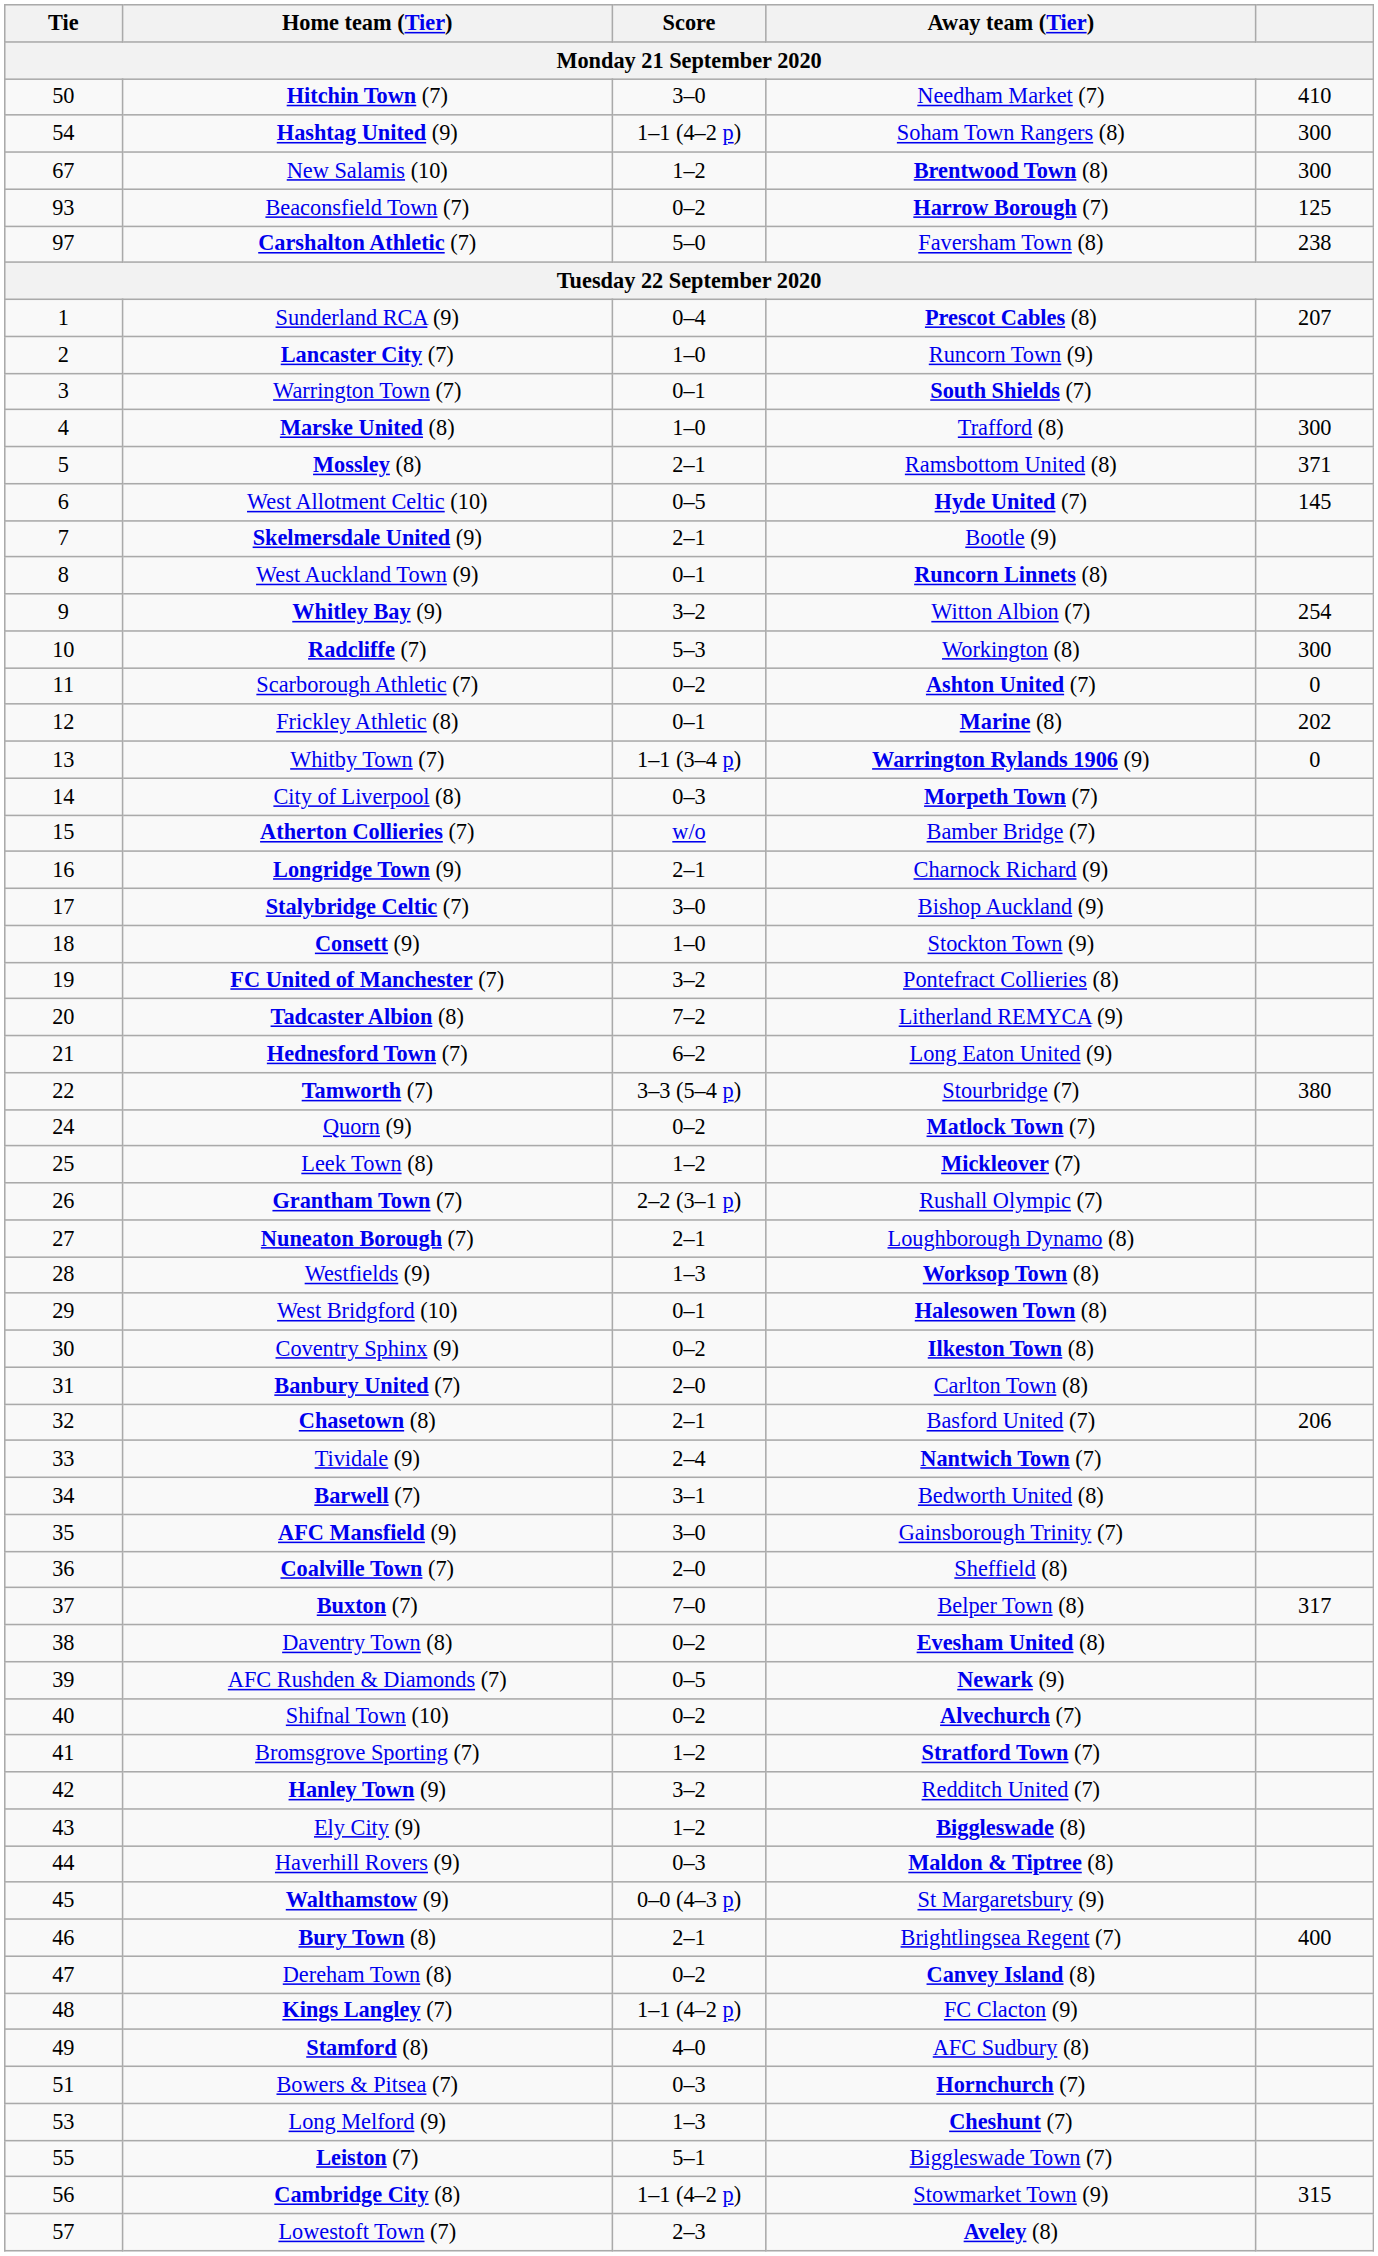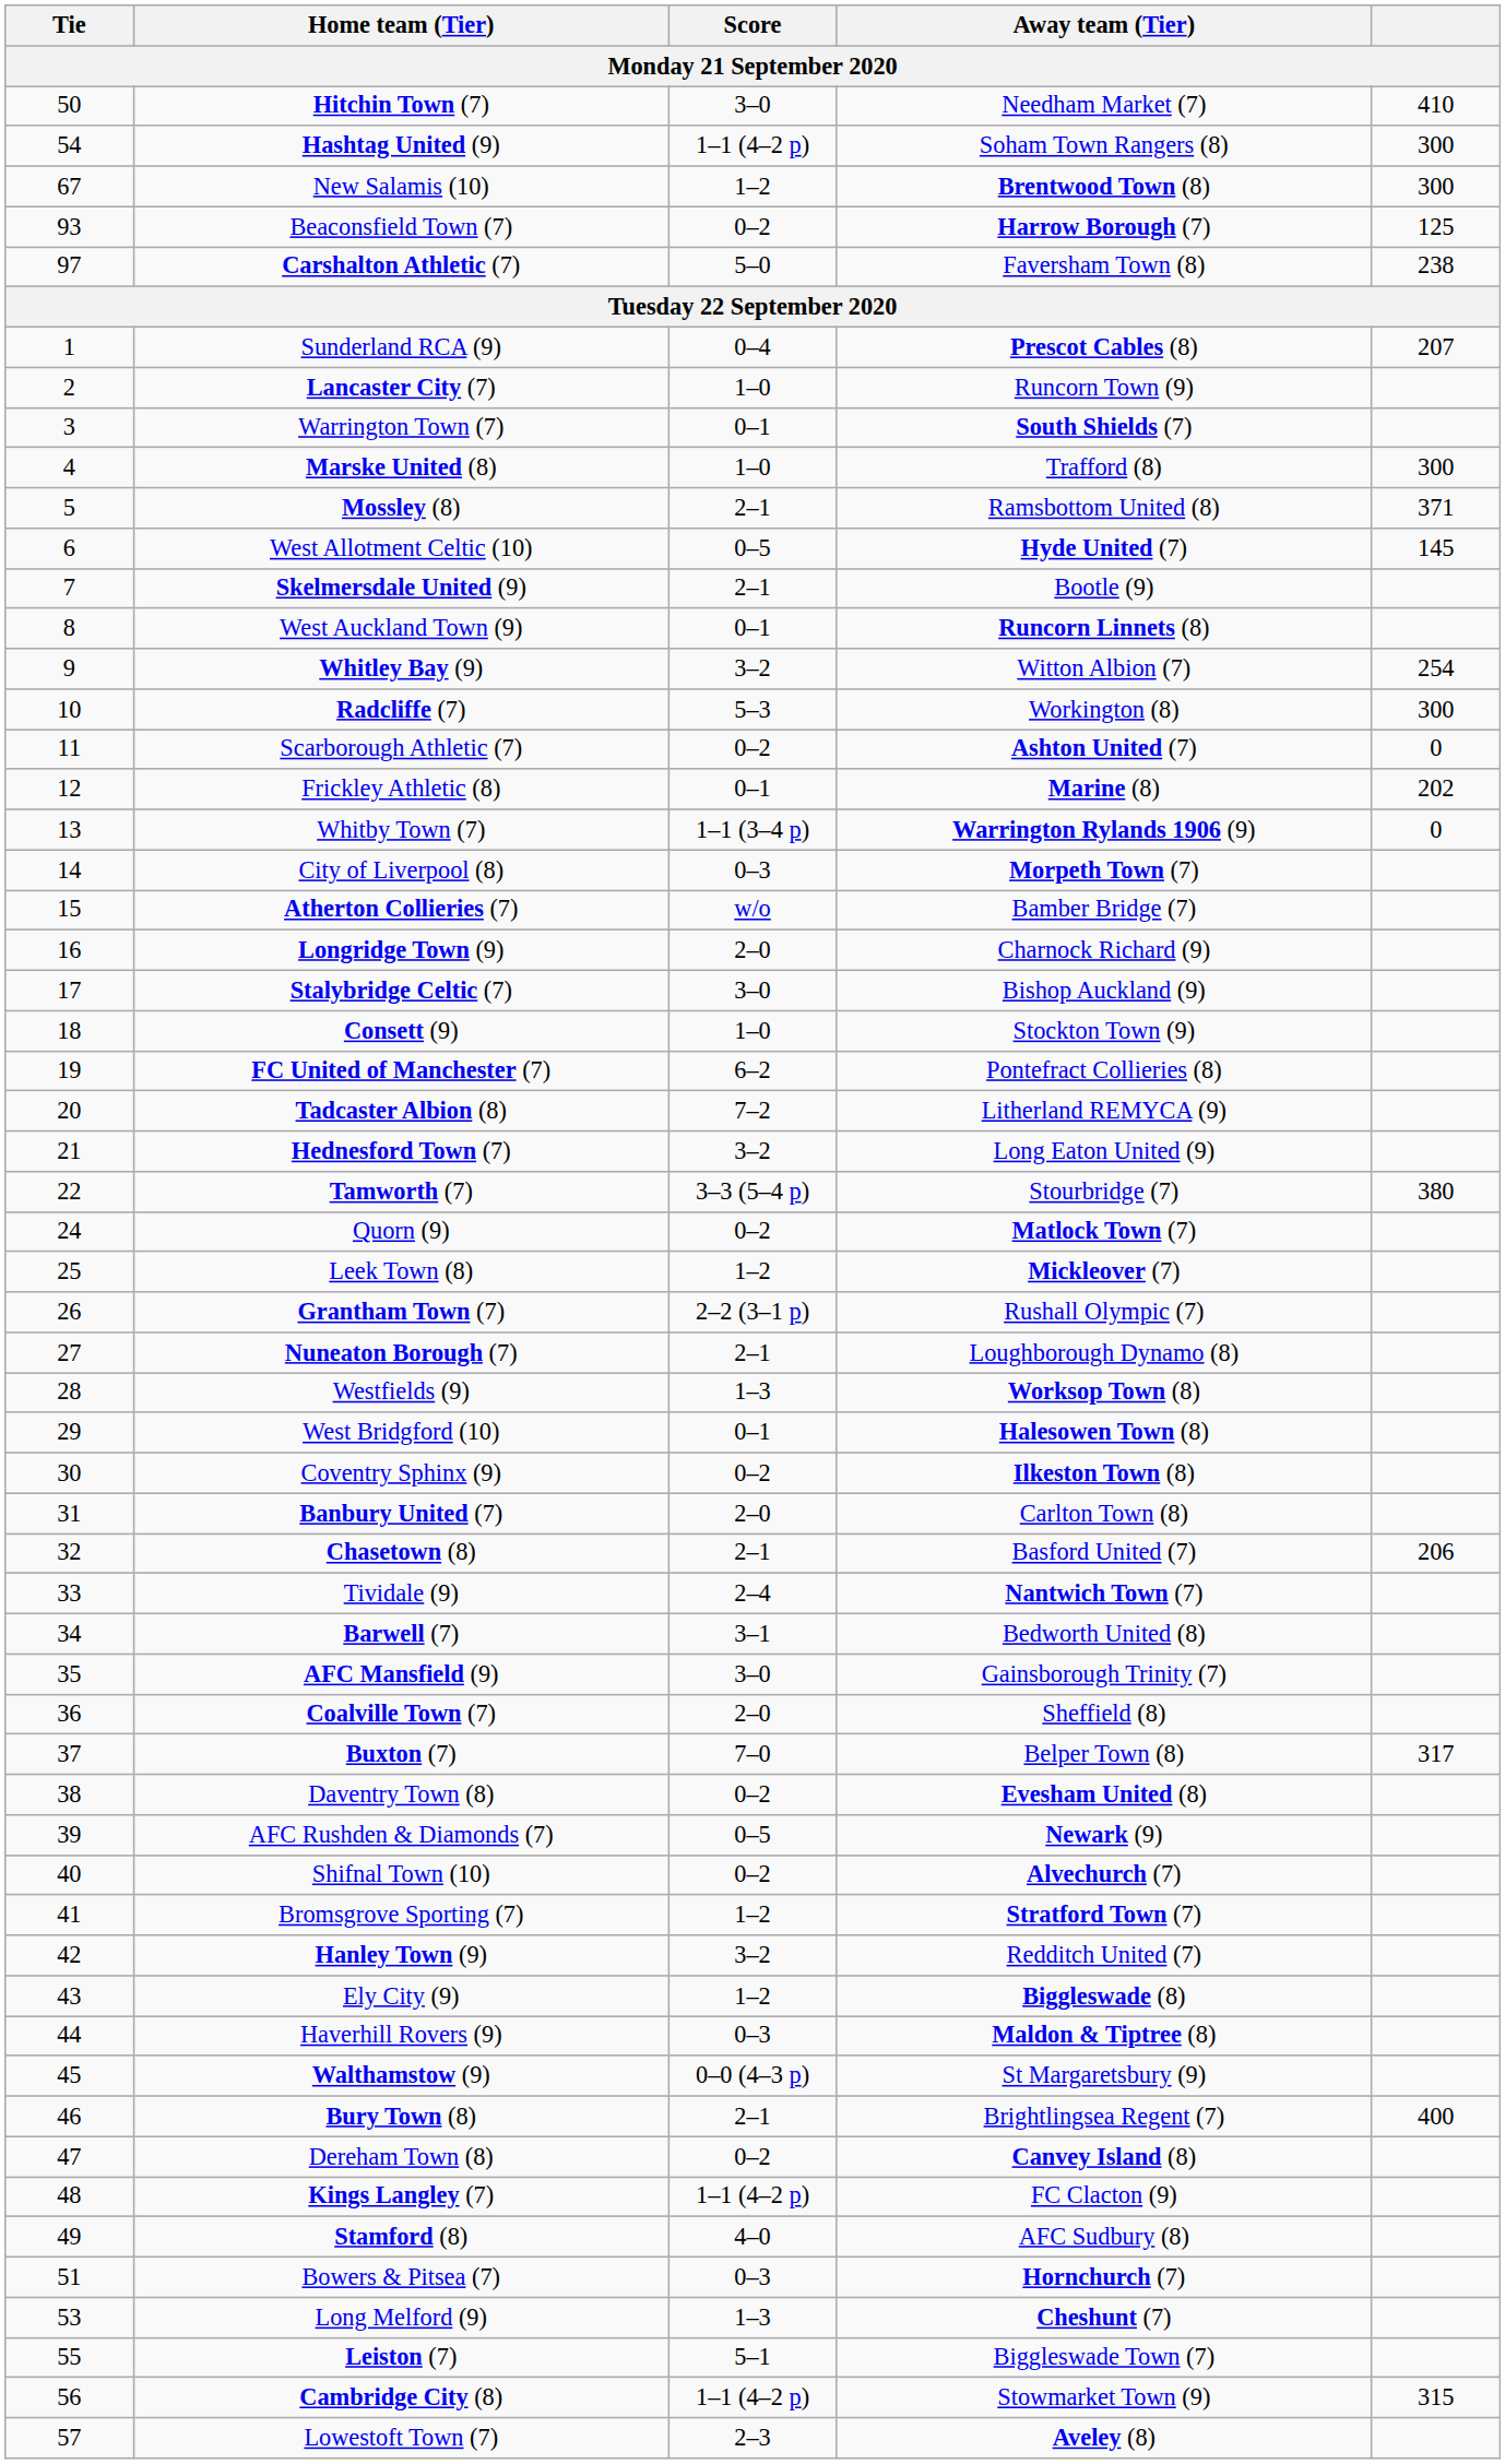 <table class="wikitable" style="text-align:center; font-size:90%; width:100%">
 <tr>
 <th scope="col" style="width:  8.43%;">Tie</th>
 <th scope="col" style="width: 35.29%;">Home team (<a href='#'>Tier</a>)</th>
 <th scope="col" style="width: 11.00%;">Score</th>
 <th scope="col" style="width: 35.29%;">Away team (<a href='#'>Tier</a>)</th>
 <th scope="col" style="width:  8.43%;"></th>
 </tr>
 <tr>
 <th colspan="5"><strong>Monday 21 September 2020</strong></th>
 </tr>
 <tr>
 <td>50</td>
 <td><strong><a href='#'>Hitchin Town</a></strong> (7)</td>
 <td>3–0</td>
 <td><a href='#'>Needham Market</a> (7)</td>
 <td>410</td>
 </tr>
 <tr>
 <td>54</td>
 <td><strong><a href='#'>Hashtag United</a></strong> (9)</td>
 <td>1–1 (4–2 <a href='#'>p</a>)</td>
 <td><a href='#'>Soham Town Rangers</a> (8)</td>
 <td>300</td>
 </tr>
 <tr>
 <td>67</td>
 <td><a href='#'>New Salamis</a> (10)</td>
 <td>1–2</td>
 <td><strong><a href='#'>Brentwood Town</a></strong> (8)</td>
 <td>300</td>
 </tr>
 <tr>
 <td>93</td>
 <td><a href='#'>Beaconsfield Town</a> (7)</td>
 <td>0–2</td>
 <td><strong><a href='#'>Harrow Borough</a></strong> (7)</td>
 <td>125</td>
 </tr>
 <tr>
 <td>97</td>
 <td><strong><a href='#'>Carshalton Athletic</a></strong> (7)</td>
 <td>5–0</td>
 <td><a href='#'>Faversham Town</a> (8)</td>
 <td>238</td>
 </tr>
 <tr>
 <th colspan="5"><strong>Tuesday 22 September 2020</strong></th>
 </tr>
 <tr>
 <td>1</td>
 <td><a href='#'>Sunderland RCA</a> (9)</td>
 <td>0–4</td>
 <td><strong><a href='#'>Prescot Cables</a></strong> (8)</td>
 <td>207</td>
 </tr>
 <tr>
 <td>2</td>
 <td><strong><a href='#'>Lancaster City</a></strong> (7)</td>
 <td>1–0</td>
 <td><a href='#'>Runcorn Town</a> (9)</td>
 <td></td>
 </tr>
 <tr>
 <td>3</td>
 <td><a href='#'>Warrington Town</a> (7)</td>
 <td>0–1</td>
 <td><strong><a href='#'>South Shields</a></strong> (7)</td>
 <td></td>
 </tr>
 <tr>
 <td>4</td>
 <td><strong><a href='#'>Marske United</a></strong> (8)</td>
 <td>1–0</td>
 <td><a href='#'>Trafford</a> (8)</td>
 <td>300</td>
 </tr>
 <tr>
 <td>5</td>
 <td><strong><a href='#'>Mossley</a></strong> (8)</td>
 <td>2–1</td>
 <td><a href='#'>Ramsbottom United</a> (8)</td>
 <td>371</td>
 </tr>
 <tr>
 <td>6</td>
 <td><a href='#'>West Allotment Celtic</a> (10)</td>
 <td>0–5</td>
 <td><strong><a href='#'>Hyde United</a></strong> (7)</td>
 <td>145</td>
 </tr>
 <tr>
 <td>7</td>
 <td><strong><a href='#'>Skelmersdale United</a></strong> (9)</td>
 <td>2–1</td>
 <td><a href='#'>Bootle</a> (9)</td>
 <td></td>
 </tr>
 <tr>
 <td>8</td>
 <td><a href='#'>West Auckland Town</a> (9)</td>
 <td>0–1</td>
 <td><strong><a href='#'>Runcorn Linnets</a></strong> (8)</td>
 <td></td>
 </tr>
 <tr>
 <td>9</td>
 <td><strong><a href='#'>Whitley Bay</a></strong> (9)</td>
 <td>3–2</td>
 <td><a href='#'>Witton Albion</a> (7)</td>
 <td>254</td>
 </tr>
 <tr>
 <td>10</td>
 <td><strong><a href='#'>Radcliffe</a></strong> (7)</td>
 <td>5–3</td>
 <td><a href='#'>Workington</a> (8)</td>
 <td>300</td>
 </tr>
 <tr>
 <td>11</td>
 <td><a href='#'>Scarborough Athletic</a> (7)</td>
 <td>0–2</td>
 <td><strong><a href='#'>Ashton United</a></strong> (7)</td>
 <td>0</td>
 </tr>
 <tr>
 <td>12</td>
 <td><a href='#'>Frickley Athletic</a> (8)</td>
 <td>0–1</td>
 <td><strong><a href='#'>Marine</a></strong> (8)</td>
 <td>202</td>
 </tr>
 <tr>
 <td>13</td>
 <td><a href='#'>Whitby Town</a> (7)</td>
 <td>1–1 (3–4 <a href='#'>p</a>)</td>
 <td><strong><a href='#'>Warrington Rylands 1906</a></strong> (9)</td>
 <td>0</td>
 </tr>
 <tr>
 <td>14</td>
 <td><a href='#'>City of Liverpool</a> (8)</td>
 <td>0–3</td>
 <td><strong><a href='#'>Morpeth Town</a></strong> (7)</td>
 <td></td>
 </tr>
 <tr>
 <td>15</td>
 <td><strong><a href='#'>Atherton Collieries</a></strong> (7)</td>
 <td><a href='#'>w/o</a></td>
 <td><a href='#'>Bamber Bridge</a> (7)</td>
 <td></td>
 </tr>
 <tr>
 <td>16</td>
 <td><strong><a href='#'>Longridge Town</a></strong> (9)</td>
-<td>2–1</td>
+<td>2–0</td>
 <td><a href='#'>Charnock Richard</a> (9)</td>
 <td></td>
 </tr>
 <tr>
 <td>17</td>
 <td><strong><a href='#'>Stalybridge Celtic</a></strong> (7)</td>
 <td>3–0</td>
 <td><a href='#'>Bishop Auckland</a> (9)</td>
 <td></td>
 </tr>
 <tr>
 <td>18</td>
 <td><strong><a href='#'>Consett</a></strong> (9)</td>
 <td>1–0</td>
 <td><a href='#'>Stockton Town</a> (9)</td>
 <td></td>
 </tr>
 <tr>
 <td>19</td>
 <td><strong><a href='#'>FC United of Manchester</a></strong> (7)</td>
-<td>3–2</td>
+<td>6–2</td>
 <td><a href='#'>Pontefract Collieries</a> (8)</td>
 <td></td>
 </tr>
 <tr>
 <td>20</td>
 <td><strong><a href='#'>Tadcaster Albion</a></strong> (8)</td>
 <td>7–2</td>
 <td><a href='#'>Litherland REMYCA</a> (9)</td>
 <td></td>
 </tr>
 <tr>
 <td>21</td>
 <td><strong><a href='#'>Hednesford Town</a></strong> (7)</td>
-<td>6–2</td>
+<td>3–2</td>
 <td><a href='#'>Long Eaton United</a> (9)</td>
 <td></td>
 </tr>
 <tr>
 <td>22</td>
 <td><strong><a href='#'>Tamworth</a></strong> (7)</td>
 <td>3–3 (5–4 <a href='#'>p</a>)</td>
 <td><a href='#'>Stourbridge</a> (7)</td>
 <td>380</td>
 </tr>
 <tr>
 <td>24</td>
 <td><a href='#'>Quorn</a> (9)</td>
 <td>0–2</td>
 <td><strong><a href='#'>Matlock Town</a></strong> (7)</td>
 <td></td>
 </tr>
 <tr>
 <td>25</td>
 <td><a href='#'>Leek Town</a> (8)</td>
 <td>1–2</td>
 <td><strong><a href='#'>Mickleover</a></strong> (7)</td>
 <td></td>
 </tr>
 <tr>
 <td>26</td>
 <td><strong><a href='#'>Grantham Town</a></strong> (7)</td>
 <td>2–2 (3–1 <a href='#'>p</a>)</td>
 <td><a href='#'>Rushall Olympic</a> (7)</td>
 <td></td>
 </tr>
 <tr>
 <td>27</td>
 <td><strong><a href='#'>Nuneaton Borough</a></strong> (7)</td>
 <td>2–1</td>
 <td><a href='#'>Loughborough Dynamo</a> (8)</td>
 <td></td>
 </tr>
 <tr>
 <td>28</td>
 <td><a href='#'>Westfields</a> (9)</td>
 <td>1–3</td>
 <td><strong><a href='#'>Worksop Town</a></strong> (8)</td>
 <td></td>
 </tr>
 <tr>
 <td>29</td>
 <td><a href='#'>West Bridgford</a> (10)</td>
 <td>0–1</td>
 <td><strong><a href='#'>Halesowen Town</a></strong> (8)</td>
 <td></td>
 </tr>
 <tr>
 <td>30</td>
 <td><a href='#'>Coventry Sphinx</a> (9)</td>
 <td>0–2</td>
 <td><strong><a href='#'>Ilkeston Town</a></strong> (8)</td>
 <td></td>
 </tr>
 <tr>
 <td>31</td>
 <td><strong><a href='#'>Banbury United</a></strong> (7)</td>
 <td>2–0</td>
 <td><a href='#'>Carlton Town</a> (8)</td>
 <td></td>
 </tr>
 <tr>
 <td>32</td>
 <td><strong><a href='#'>Chasetown</a></strong> (8)</td>
 <td>2–1</td>
 <td><a href='#'>Basford United</a> (7)</td>
 <td>206</td>
 </tr>
 <tr>
 <td>33</td>
 <td><a href='#'>Tividale</a> (9)</td>
 <td>2–4</td>
 <td><strong><a href='#'>Nantwich Town</a></strong> (7)</td>
 <td></td>
 </tr>
 <tr>
 <td>34</td>
 <td><strong><a href='#'>Barwell</a></strong> (7)</td>
 <td>3–1</td>
 <td><a href='#'>Bedworth United</a> (8)</td>
 <td></td>
 </tr>
 <tr>
 <td>35</td>
 <td><strong><a href='#'>AFC Mansfield</a></strong> (9)</td>
 <td>3–0</td>
 <td><a href='#'>Gainsborough Trinity</a> (7)</td>
 <td></td>
 </tr>
 <tr>
 <td>36</td>
 <td><strong><a href='#'>Coalville Town</a></strong> (7)</td>
 <td>2–0</td>
 <td><a href='#'>Sheffield</a> (8)</td>
 <td></td>
 </tr>
 <tr>
 <td>37</td>
 <td><strong><a href='#'>Buxton</a></strong> (7)</td>
 <td>7–0</td>
 <td><a href='#'>Belper Town</a> (8)</td>
 <td>317</td>
 </tr>
 <tr>
 <td>38</td>
 <td><a href='#'>Daventry Town</a> (8)</td>
 <td>0–2</td>
 <td><strong><a href='#'>Evesham United</a></strong> (8)</td>
 <td></td>
 </tr>
 <tr>
 <td>39</td>
 <td><a href='#'>AFC Rushden & Diamonds</a> (7)</td>
 <td>0–5</td>
 <td><strong><a href='#'>Newark</a></strong> (9)</td>
 <td></td>
 </tr>
 <tr>
 <td>40</td>
 <td><a href='#'>Shifnal Town</a> (10)</td>
 <td>0–2</td>
 <td><strong><a href='#'>Alvechurch</a></strong> (7)</td>
 <td></td>
 </tr>
 <tr>
 <td>41</td>
 <td><a href='#'>Bromsgrove Sporting</a> (7)</td>
 <td>1–2</td>
 <td><strong><a href='#'>Stratford Town</a></strong> (7)</td>
 <td></td>
 </tr>
 <tr>
 <td>42</td>
 <td><strong><a href='#'>Hanley Town</a></strong> (9)</td>
 <td>3–2</td>
 <td><a href='#'>Redditch United</a> (7)</td>
 <td></td>
 </tr>
 <tr>
 <td>43</td>
 <td><a href='#'>Ely City</a> (9)</td>
 <td>1–2</td>
 <td><strong><a href='#'>Biggleswade</a></strong> (8)</td>
 <td></td>
 </tr>
 <tr>
 <td>44</td>
 <td><a href='#'>Haverhill Rovers</a> (9)</td>
 <td>0–3</td>
 <td><strong><a href='#'>Maldon & Tiptree</a></strong> (8)</td>
 <td></td>
 </tr>
 <tr>
 <td>45</td>
 <td><strong><a href='#'>Walthamstow</a></strong> (9)</td>
 <td>0–0 (4–3 <a href='#'>p</a>)</td>
 <td><a href='#'>St Margaretsbury</a> (9)</td>
 <td></td>
 </tr>
 <tr>
 <td>46</td>
 <td><strong><a href='#'>Bury Town</a></strong> (8)</td>
 <td>2–1</td>
 <td><a href='#'>Brightlingsea Regent</a> (7)</td>
 <td>400</td>
 </tr>
 <tr>
 <td>47</td>
 <td><a href='#'>Dereham Town</a> (8)</td>
 <td>0–2</td>
 <td><strong><a href='#'>Canvey Island</a></strong> (8)</td>
 <td></td>
 </tr>
 <tr>
 <td>48</td>
 <td><strong><a href='#'>Kings Langley</a></strong> (7)</td>
 <td>1–1 (4–2 <a href='#'>p</a>)</td>
 <td><a href='#'>FC Clacton</a> (9)</td>
 <td></td>
 </tr>
 <tr>
 <td>49</td>
 <td><strong><a href='#'>Stamford</a></strong> (8)</td>
 <td>4–0</td>
 <td><a href='#'>AFC Sudbury</a> (8)</td>
 <td></td>
 </tr>
 <tr>
 <td>51</td>
 <td><a href='#'>Bowers & Pitsea</a> (7)</td>
 <td>0–3</td>
 <td><strong><a href='#'>Hornchurch</a></strong> (7)</td>
 <td></td>
 </tr>
 <tr>
 <td>53</td>
 <td><a href='#'>Long Melford</a> (9)</td>
 <td>1–3</td>
 <td><strong><a href='#'>Cheshunt</a></strong> (7)</td>
 <td></td>
 </tr>
 <tr>
 <td>55</td>
 <td><strong><a href='#'>Leiston</a></strong> (7)</td>
 <td>5–1</td>
 <td><a href='#'>Biggleswade Town</a> (7)</td>
 <td></td>
 </tr>
 <tr>
 <td>56</td>
 <td><strong><a href='#'>Cambridge City</a></strong> (8)</td>
 <td>1–1 (4–2 <a href='#'>p</a>)</td>
 <td><a href='#'>Stowmarket Town</a> (9)</td>
 <td>315</td>
 </tr>
 <tr>
 <td>57</td>
 <td><a href='#'>Lowestoft Town</a> (7)</td>
 <td>2–3</td>
 <td><strong><a href='#'>Aveley</a></strong> (8)</td>
 <td></td>
 </tr>
 </table>
